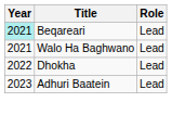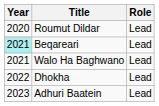 <table class="wikitable">
 <tr>
 <th>Year</th>
 <th>Title</th>
 <th>Role</th>
+</tr>
+<tr>
+<td>2020</td>
+<td>Roumut Dildar</td>
+<td>Lead</td>
 </tr>
 <tr>
 <td style="background: paleturquoise;">2021</td>
 <td>Beqareari</td>
 <td>Lead</td>
 </tr>
 <tr>
 <td>2021</td>
 <td>Walo Ha Baghwano</td>
 <td>Lead</td>
 </tr>
 <tr>
 <td>2022</td>
 <td>Dhokha</td>
 <td>Lead</td>
 </tr>
 <tr>
 <td>2023</td>
 <td>Adhuri Baatein</td>
 <td>Lead</td>
 </tr>
 </table>
